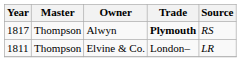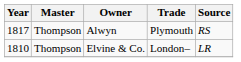 <table class=" wikitable">
 <tr>
 <th>Year</th>
 <th>Master</th>
 <th>Owner</th>
 <th>Trade</th>
 <th>Source</th>
 </tr>
 <tr>
 <td>1817</td>
 <td>Thompson</td>
 <td>Alwyn</td>
-<td><strong>Plymouth</strong></td>
+<td>Plymouth</td>
 <td><em>RS</em></td>
 </tr>
 <tr>
-<td>1811</td>
+<td>1810</td>
 <td>Thompson</td>
 <td>Elvine & Co.</td>
 <td>London–</td>
 <td><em>LR</em></td>
 </tr>
 <tr>
 </tr>
 </table>
